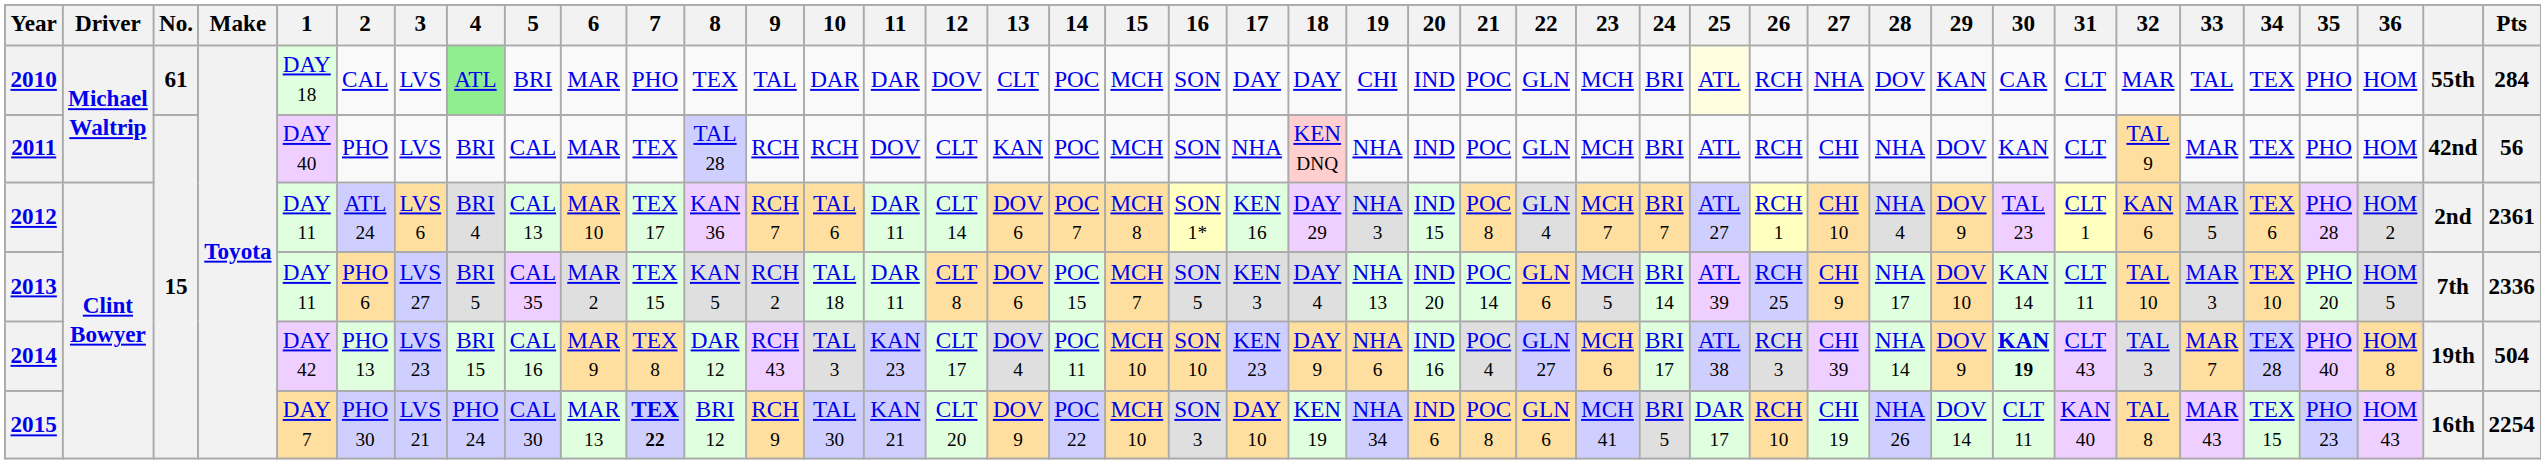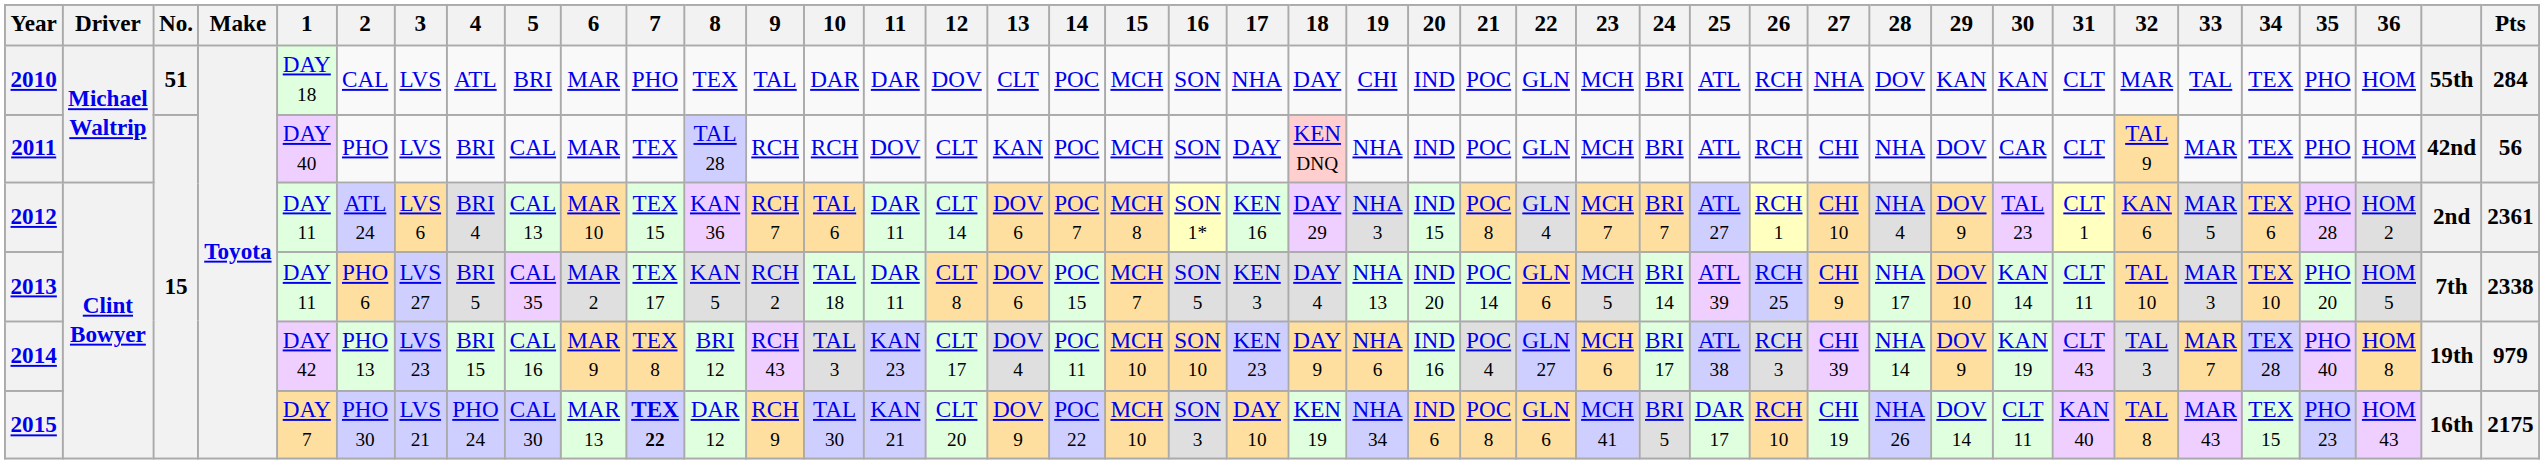 <table class="wikitable" style="text-align:center; font-size:75%">
 <tr>
 <th>Year</th>
 <th>Driver</th>
 <th>No.</th>
 <th>Make</th>
 <th>1</th>
 <th>2</th>
 <th>3</th>
 <th>4</th>
 <th>5</th>
 <th>6</th>
 <th>7</th>
 <th>8</th>
 <th>9</th>
 <th>10</th>
 <th>11</th>
 <th>12</th>
 <th>13</th>
 <th>14</th>
 <th>15</th>
 <th>16</th>
 <th>17</th>
 <th>18</th>
 <th>19</th>
 <th>20</th>
 <th>21</th>
 <th>22</th>
 <th>23</th>
 <th>24</th>
 <th>25</th>
 <th>26</th>
 <th>27</th>
 <th>28</th>
 <th>29</th>
 <th>30</th>
 <th>31</th>
 <th>32</th>
 <th>33</th>
 <th>34</th>
 <th>35</th>
 <th>36</th>
 <th></th>
 <th>Pts</th>
 </tr>
 <tr>
 <th><a href='#'>2010</a></th>
 <th rowspan=2><a href='#'>Michael Waltrip</a></th>
-<th>61</th>
+<th>51</th>
 <th rowspan=6><a href='#'>Toyota</a></th>
 <td style="background:#DFFFDF;"><a href='#'>DAY</a><br><small>18</small></td>
 <td><a href='#'>CAL</a></td>
 <td><a href='#'>LVS</a></td>
-<td style="background: lightgreen;"><a href='#'>ATL</a></td>
+<td><a href='#'>ATL</a></td>
 <td><a href='#'>BRI</a></td>
 <td><a href='#'>MAR</a></td>
 <td><a href='#'>PHO</a></td>
 <td><a href='#'>TEX</a></td>
 <td><a href='#'>TAL</a></td>
 <td><a href='#'>DAR</a></td>
 <td><a href='#'>DAR</a></td>
 <td><a href='#'>DOV</a></td>
 <td><a href='#'>CLT</a></td>
 <td><a href='#'>POC</a></td>
 <td><a href='#'>MCH</a></td>
 <td><a href='#'>SON</a></td>
-<td><a href='#'>DAY</a></td>
+<td><a href='#'>NHA</a></td>
 <td><a href='#'>DAY</a></td>
 <td><a href='#'>CHI</a></td>
 <td><a href='#'>IND</a></td>
 <td><a href='#'>POC</a></td>
 <td><a href='#'>GLN</a></td>
 <td><a href='#'>MCH</a></td>
 <td><a href='#'>BRI</a></td>
-<td style="background: lightyellow;"><a href='#'>ATL</a></td>
+<td><a href='#'>ATL</a></td>
 <td><a href='#'>RCH</a></td>
 <td><a href='#'>NHA</a></td>
 <td><a href='#'>DOV</a></td>
 <td><a href='#'>KAN</a></td>
-<td><a href='#'>CAR</a></td>
+<td><a href='#'>KAN</a></td>
 <td><a href='#'>CLT</a></td>
 <td><a href='#'>MAR</a></td>
 <td><a href='#'>TAL</a></td>
 <td><a href='#'>TEX</a></td>
 <td><a href='#'>PHO</a></td>
 <td><a href='#'>HOM</a></td>
 <th>55th</th>
 <th>284</th>
 </tr>
 <tr>
 <th><a href='#'>2011</a></th>
 <th rowspan=5>15</th>
 <td style="background:#EFCFFF;"><a href='#'>DAY</a><br><small>40</small></td>
 <td><a href='#'>PHO</a></td>
 <td><a href='#'>LVS</a></td>
 <td><a href='#'>BRI</a></td>
 <td><a href='#'>CAL</a></td>
 <td><a href='#'>MAR</a></td>
 <td><a href='#'>TEX</a></td>
 <td style="background:#CFCFFF;"><a href='#'>TAL</a><br><small>28</small></td>
 <td><a href='#'>RCH</a></td>
 <td><a href='#'>RCH</a></td>
 <td><a href='#'>DOV</a></td>
 <td><a href='#'>CLT</a></td>
 <td><a href='#'>KAN</a></td>
 <td><a href='#'>POC</a></td>
 <td><a href='#'>MCH</a></td>
 <td><a href='#'>SON</a></td>
-<td><a href='#'>NHA</a></td>
+<td><a href='#'>DAY</a></td>
 <td style="background:#FFCFCF;"><a href='#'>KEN</a><br><small>DNQ</small></td>
 <td><a href='#'>NHA</a></td>
 <td><a href='#'>IND</a></td>
 <td><a href='#'>POC</a></td>
 <td><a href='#'>GLN</a></td>
 <td><a href='#'>MCH</a></td>
 <td><a href='#'>BRI</a></td>
 <td><a href='#'>ATL</a></td>
 <td><a href='#'>RCH</a></td>
 <td><a href='#'>CHI</a></td>
 <td><a href='#'>NHA</a></td>
 <td><a href='#'>DOV</a></td>
-<td><a href='#'>KAN</a></td>
+<td><a href='#'>CAR</a></td>
 <td><a href='#'>CLT</a></td>
 <td style="background:#FFDF9F;"><a href='#'>TAL</a><br><small>9</small></td>
 <td><a href='#'>MAR</a></td>
 <td><a href='#'>TEX</a></td>
 <td><a href='#'>PHO</a></td>
 <td><a href='#'>HOM</a></td>
 <th>42nd</th>
 <th>56</th>
 </tr>
 <tr>
 <th><a href='#'>2012</a></th>
 <th rowspan=4><a href='#'>Clint Bowyer</a></th>
 <td style="background:#DFFFDF;"><a href='#'>DAY</a><br><small>11</small></td>
 <td style="background:#CFCFFF;"><a href='#'>ATL</a><br><small>24</small></td>
 <td style="background:#FFDF9F;"><a href='#'>LVS</a><br><small>6</small></td>
 <td style="background:#DFDFDF;"><a href='#'>BRI</a><br><small>4</small></td>
 <td style="background:#DFFFDF;"><a href='#'>CAL</a><br><small>13</small></td>
 <td style="background:#FFDF9F;"><a href='#'>MAR</a><br><small>10</small></td>
-<td style="background:#DFFFDF;"><a href='#'>TEX</a><br><small>17</small></td>
+<td style="background:#DFFFDF;"><a href='#'>TEX</a><br><small>15</small></td>
 <td style="background:#EFCFFF;"><a href='#'>KAN</a><br><small>36</small></td>
 <td style="background:#FFDF9F;"><a href='#'>RCH</a><br><small>7</small></td>
 <td style="background:#FFDF9F;"><a href='#'>TAL</a><br><small>6</small></td>
 <td style="background:#DFFFDF;"><a href='#'>DAR</a><br><small>11</small></td>
 <td style="background:#DFFFDF;"><a href='#'>CLT</a><br><small>14</small></td>
 <td style="background:#FFDF9F;"><a href='#'>DOV</a><br><small>6</small></td>
 <td style="background:#FFDF9F;"><a href='#'>POC</a><br><small>7</small></td>
 <td style="background:#FFDF9F;"><a href='#'>MCH</a><br><small>8</small></td>
 <td style="background:#FFFFBF;"><a href='#'>SON</a><br><small>1*</small></td>
 <td style="background:#DFFFDF;"><a href='#'>KEN</a><br><small>16</small></td>
 <td style="background:#EFCFFF;"><a href='#'>DAY</a><br><small>29</small></td>
 <td style="background:#DFDFDF;"><a href='#'>NHA</a><br><small>3</small></td>
 <td style="background:#DFFFDF;"><a href='#'>IND</a><br><small>15</small></td>
 <td style="background:#FFDF9F;"><a href='#'>POC</a><br><small>8</small></td>
 <td style="background:#DFDFDF;"><a href='#'>GLN</a><br><small>4</small></td>
 <td style="background:#FFDF9F;"><a href='#'>MCH</a><br><small>7</small></td>
 <td style="background:#FFDF9F;"><a href='#'>BRI</a><br><small>7</small></td>
 <td style="background:#CFCFFF;"><a href='#'>ATL</a><br><small>27</small></td>
 <td style="background:#FFFFBF;"><a href='#'>RCH</a><br><small>1</small></td>
 <td style="background:#FFDF9F;"><a href='#'>CHI</a><br><small>10</small></td>
 <td style="background:#DFDFDF;"><a href='#'>NHA</a><br><small>4</small></td>
 <td style="background:#FFDF9F;"><a href='#'>DOV</a><br><small>9</small></td>
 <td style="background:#EFCFFF;"><a href='#'>TAL</a><br><small>23</small></td>
 <td style="background:#FFFFBF;"><a href='#'>CLT</a><br><small>1</small></td>
 <td style="background:#FFDF9F;"><a href='#'>KAN</a><br><small>6</small></td>
 <td style="background:#DFDFDF;"><a href='#'>MAR</a><br><small>5</small></td>
 <td style="background:#FFDF9F;"><a href='#'>TEX</a><br><small>6</small></td>
 <td style="background:#EFCFFF;"><a href='#'>PHO</a><br><small>28</small></td>
 <td style="background:#DFDFDF;"><a href='#'>HOM</a><br><small>2</small></td>
 <th>2nd</th>
 <th>2361</th>
 </tr>
 <tr>
 <th><a href='#'>2013</a></th>
 <td style="background:#DFFFDF;"><a href='#'>DAY</a><br><small>11</small></td>
 <td style="background:#FFDF9F;"><a href='#'>PHO</a><br><small>6</small></td>
 <td style="background:#CFCFFF;"><a href='#'>LVS</a><br><small>27</small></td>
 <td style="background:#DFDFDF;"><a href='#'>BRI</a><br><small>5</small></td>
 <td style="background:#EFCFFF;"><a href='#'>CAL</a><br><small>35</small></td>
 <td style="background:#DFDFDF;"><a href='#'>MAR</a><br><small>2</small></td>
-<td style="background:#DFFFDF;"><a href='#'>TEX</a><br><small>15</small></td>
+<td style="background:#DFFFDF;"><a href='#'>TEX</a><br><small>17</small></td>
 <td style="background:#DFDFDF;"><a href='#'>KAN</a><br><small>5</small></td>
 <td style="background:#DFDFDF;"><a href='#'>RCH</a><br><small>2</small></td>
 <td style="background:#DFFFDF;"><a href='#'>TAL</a><br><small>18</small></td>
 <td style="background:#DFFFDF;"><a href='#'>DAR</a><br><small>11</small></td>
 <td style="background:#FFDF9F;"><a href='#'>CLT</a><br><small>8</small></td>
 <td style="background:#FFDF9F;"><a href='#'>DOV</a><br><small>6</small></td>
 <td style="background:#DFFFDF;"><a href='#'>POC</a><br><small>15</small></td>
 <td style="background:#FFDF9F;"><a href='#'>MCH</a><br><small>7</small></td>
 <td style="background:#DFDFDF;"><a href='#'>SON</a><br><small>5</small></td>
 <td style="background:#DFDFDF;"><a href='#'>KEN</a><br><small>3</small></td>
 <td style="background:#DFDFDF;"><a href='#'>DAY</a><br><small>4</small></td>
 <td style="background:#DFFFDF;"><a href='#'>NHA</a><br><small>13</small></td>
 <td style="background:#DFFFDF;"><a href='#'>IND</a><br><small>20</small></td>
 <td style="background:#DFFFDF;"><a href='#'>POC</a><br><small>14</small></td>
 <td style="background:#FFDF9F;"><a href='#'>GLN</a><br><small>6</small></td>
 <td style="background:#DFDFDF;"><a href='#'>MCH</a><br><small>5</small></td>
 <td style="background:#DFFFDF;"><a href='#'>BRI</a><br><small>14</small></td>
 <td style="background:#EFCFFF;"><a href='#'>ATL</a><br><small>39</small></td>
 <td style="background:#CFCFFF;"><a href='#'>RCH</a><br><small>25</small></td>
 <td style="background:#FFDF9F;"><a href='#'>CHI</a><br><small>9</small></td>
 <td style="background:#DFFFDF;"><a href='#'>NHA</a><br><small>17</small></td>
 <td style="background:#FFDF9F;"><a href='#'>DOV</a><br><small>10</small></td>
 <td style="background:#DFFFDF;"><a href='#'>KAN</a><br><small>14</small></td>
 <td style="background:#DFFFDF;"><a href='#'>CLT</a><br><small>11</small></td>
 <td style="background:#FFDF9F;"><a href='#'>TAL</a><br><small>10</small></td>
 <td style="background:#DFDFDF;"><a href='#'>MAR</a><br><small>3</small></td>
 <td style="background:#FFDF9F;"><a href='#'>TEX</a><br><small>10</small></td>
 <td style="background:#DFFFDF;"><a href='#'>PHO</a><br><small>20</small></td>
 <td style="background:#DFDFDF;"><a href='#'>HOM</a><br><small>5</small></td>
 <th>7th</th>
-<th>2336</th>
+<th>2338</th>
 </tr>
 <tr>
 <th><a href='#'>2014</a></th>
 <td style="background:#EFCFFF;"><a href='#'>DAY</a><br><small>42</small></td>
 <td style="background:#DFFFDF;"><a href='#'>PHO</a><br><small>13</small></td>
 <td style="background:#CFCFFF;"><a href='#'>LVS</a><br><small>23</small></td>
 <td style="background:#DFFFDF;"><a href='#'>BRI</a><br><small>15</small></td>
 <td style="background:#DFFFDF;"><a href='#'>CAL</a><br><small>16</small></td>
 <td style="background:#FFDF9F;"><a href='#'>MAR</a><br><small>9</small></td>
 <td style="background:#FFDF9F;"><a href='#'>TEX</a><br><small>8</small></td>
-<td style="background:#DFFFDF;"><a href='#'>DAR</a><br><small>12</small></td>
+<td style="background:#DFFFDF;"><a href='#'>BRI</a><br><small>12</small></td>
 <td style="background:#EFCFFF;"><a href='#'>RCH</a><br><small>43</small></td>
 <td style="background:#DFDFDF;"><a href='#'>TAL</a><br><small>3</small></td>
 <td style="background:#CFCFFF;"><a href='#'>KAN</a><br><small>23</small></td>
 <td style="background:#DFFFDF;"><a href='#'>CLT</a><br><small>17</small></td>
 <td style="background:#DFDFDF;"><a href='#'>DOV</a><br><small>4</small></td>
 <td style="background:#DFFFDF;"><a href='#'>POC</a><br><small>11</small></td>
 <td style="background:#FFDF9F;"><a href='#'>MCH</a><br><small>10</small></td>
 <td style="background:#FFDF9F;"><a href='#'>SON</a><br><small>10</small></td>
 <td style="background:#CFCFFF;"><a href='#'>KEN</a><br><small>23</small></td>
 <td style="background:#FFDF9F;"><a href='#'>DAY</a><br><small>9</small></td>
 <td style="background:#FFDF9F;"><a href='#'>NHA</a><br><small>6</small></td>
 <td style="background:#DFFFDF;"><a href='#'>IND</a><br><small>16</small></td>
 <td style="background:#DFDFDF;"><a href='#'>POC</a><br><small>4</small></td>
 <td style="background:#CFCFFF;"><a href='#'>GLN</a><br><small>27</small></td>
 <td style="background:#FFDF9F;"><a href='#'>MCH</a><br><small>6</small></td>
 <td style="background:#DFFFDF;"><a href='#'>BRI</a><br><small>17</small></td>
 <td style="background:#CFCFFF;"><a href='#'>ATL</a><br><small>38</small></td>
 <td style="background:#DFDFDF;"><a href='#'>RCH</a><br><small>3</small></td>
 <td style="background:#EFCFFF;"><a href='#'>CHI</a><br><small>39</small></td>
 <td style="background:#DFFFDF;"><a href='#'>NHA</a><br><small>14</small></td>
 <td style="background:#FFDF9F;"><a href='#'>DOV</a><br><small>9</small></td>
-<td style="background:#DFFFDF;"><strong><a href='#'>KAN</a><br><small>19</small></strong></td>
+<td style="background:#DFFFDF;"><a href='#'>KAN</a><br><small>19</small></td>
 <td style="background:#EFCFFF;"><a href='#'>CLT</a><br><small>43</small></td>
 <td style="background:#DFDFDF;"><a href='#'>TAL</a><br><small>3</small></td>
 <td style="background:#FFDF9F;"><a href='#'>MAR</a><br><small>7</small></td>
 <td style="background:#CFCFFF;"><a href='#'>TEX</a><br><small>28</small></td>
 <td style="background:#EFCFFF;"><a href='#'>PHO</a><br><small>40</small></td>
 <td style="background:#FFDF9F;"><a href='#'>HOM</a><br><small>8</small></td>
 <th>19th</th>
-<th>504</th>
+<th>979</th>
 </tr>
 <tr>
 <th><a href='#'>2015</a></th>
 <td style="background:#FFDF9F;"><a href='#'>DAY</a><br><small>7</small></td>
 <td style="background:#CFCFFF;"><a href='#'>PHO</a><br><small>30</small></td>
 <td style="background:#CFCFFF;"><a href='#'>LVS</a><br><small>21</small></td>
 <td style="background:#CFCFFF;"><a href='#'>PHO</a><br><small>24</small></td>
 <td style="background:#CFCFFF;"><a href='#'>CAL</a><br><small>30</small></td>
 <td style="background:#DFFFDF;"><a href='#'>MAR</a><br><small>13</small></td>
 <td style="background:#CFCFFF;"><strong><a href='#'>TEX</a><br><small>22</small></strong></td>
-<td style="background:#DFFFDF;"><a href='#'>BRI</a><br><small>12</small></td>
+<td style="background:#DFFFDF;"><a href='#'>DAR</a><br><small>12</small></td>
 <td style="background:#FFDF9F;"><a href='#'>RCH</a><br><small>9</small></td>
 <td style="background:#CFCFFF;"><a href='#'>TAL</a><br><small>30</small></td>
 <td style="background:#CFCFFF;"><a href='#'>KAN</a><br><small>21</small></td>
 <td style="background:#DFFFDF;"><a href='#'>CLT</a><br><small>20</small></td>
 <td style="background:#FFDF9F;"><a href='#'>DOV</a><br><small>9</small></td>
 <td style="background:#CFCFFF;"><a href='#'>POC</a><br><small>22</small></td>
 <td style="background:#FFDF9F;"><a href='#'>MCH</a><br><small>10</small></td>
 <td style="background:#DFDFDF;"><a href='#'>SON</a><br><small>3</small></td>
 <td style="background:#FFDF9F;"><a href='#'>DAY</a><br><small>10</small></td>
 <td style="background:#DFFFDF;"><a href='#'>KEN</a><br><small>19</small></td>
 <td style="background:#CFCFFF;"><a href='#'>NHA</a><br><small>34</small></td>
 <td style="background:#FFDF9F;"><a href='#'>IND</a><br><small>6</small></td>
 <td style="background:#FFDF9F;"><a href='#'>POC</a><br><small>8</small></td>
 <td style="background:#FFDF9F;"><a href='#'>GLN</a><br><small>6</small></td>
 <td style="background:#CFCFFF;"><a href='#'>MCH</a><br><small>41</small></td>
 <td style="background:#DFDFDF;"><a href='#'>BRI</a><br><small>5</small></td>
 <td style="background:#DFFFDF;"><a href='#'>DAR</a><br><small>17</small></td>
 <td style="background:#FFDF9F;"><a href='#'>RCH</a><br><small>10</small></td>
 <td style="background:#DFFFDF;"><a href='#'>CHI</a><br><small>19</small></td>
 <td style="background:#CFCFFF;"><a href='#'>NHA</a><br><small>26</small></td>
 <td style="background:#DFFFDF;"><a href='#'>DOV</a><br><small>14</small></td>
 <td style="background:#DFFFDF;"><a href='#'>CLT</a><br><small>11</small></td>
 <td style="background:#EFCFFF;"><a href='#'>KAN</a><br><small>40</small></td>
 <td style="background:#FFDF9F;"><a href='#'>TAL</a><br><small>8</small></td>
 <td style="background:#EFCFFF;"><a href='#'>MAR</a><br><small>43</small></td>
 <td style="background:#DFFFDF;"><a href='#'>TEX</a><br><small>15</small></td>
 <td style="background:#CFCFFF;"><a href='#'>PHO</a><br><small>23</small></td>
 <td style="background:#EFCFFF;"><a href='#'>HOM</a><br><small>43</small></td>
 <th>16th</th>
-<th>2254</th>
+<th>2175</th>
 </tr>
 </table>
